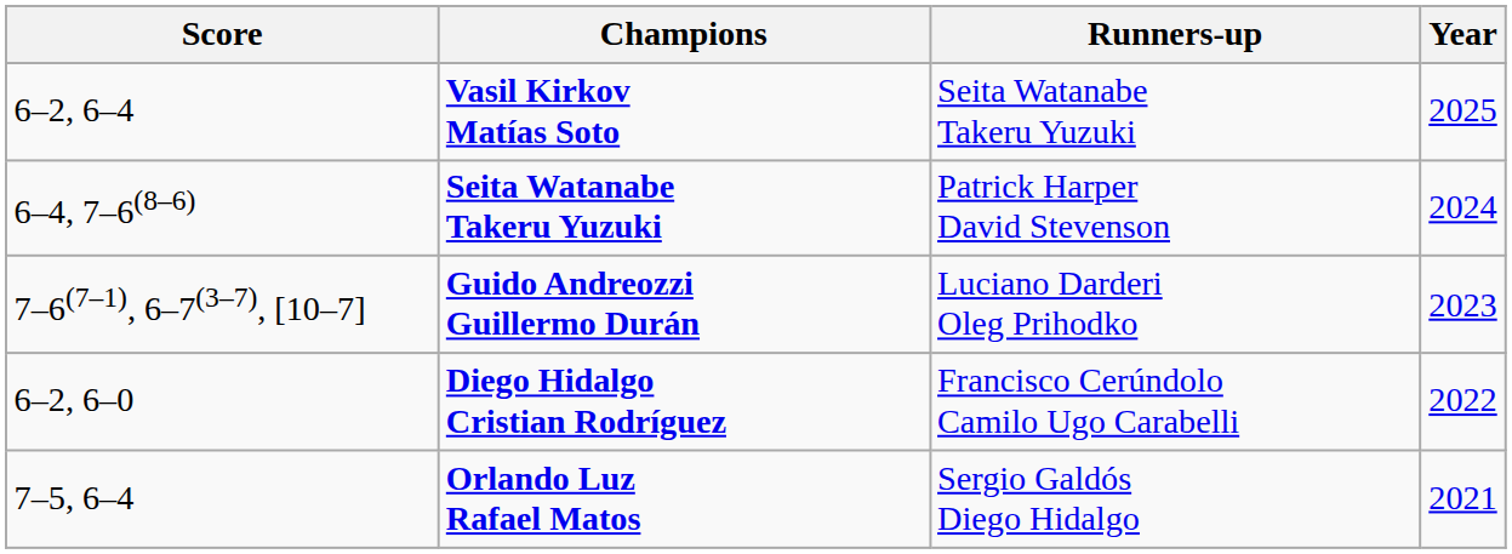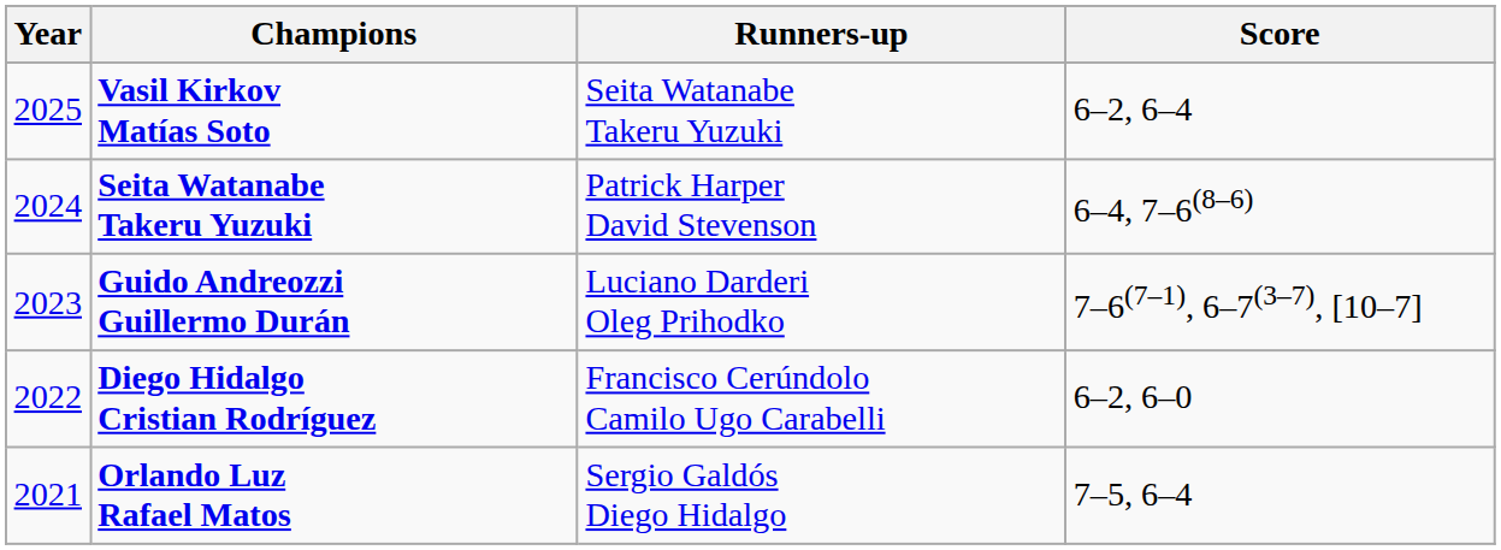 <table class="wikitable" style="font-size:90%">
 <tr>
-<th width="175">Score</th>
+<th>Year</th>
 <th width="200">Champions</th>
 <th width="200">Runners-up</th>
-<th>Year</th>
+<th width="175">Score</th>
 </tr>
 <tr>
-<td>6–2, 6–4</td>
+<td><a href='#'>2025</a></td>
 <td> <strong><a href='#'>Vasil Kirkov</a></strong><br> <strong><a href='#'>Matías Soto</a></strong></td>
 <td> <a href='#'>Seita Watanabe</a><br> <a href='#'>Takeru Yuzuki</a></td>
-<td><a href='#'>2025</a></td>
+<td>6–2, 6–4</td>
 </tr>
 <tr>
-<td>6–4, 7–6<sup>(8–6)</sup></td>
+<td><a href='#'>2024</a></td>
 <td> <strong><a href='#'>Seita Watanabe</a></strong><br> <strong><a href='#'>Takeru Yuzuki</a></strong></td>
 <td> <a href='#'>Patrick Harper</a><br> <a href='#'>David Stevenson</a></td>
-<td><a href='#'>2024</a></td>
+<td>6–4, 7–6<sup>(8–6)</sup></td>
 </tr>
 <tr>
-<td>7–6<sup>(7–1)</sup>, 6–7<sup>(3–7)</sup>, [10–7]</td>
+<td><a href='#'>2023</a></td>
 <td> <strong><a href='#'>Guido Andreozzi</a></strong><br> <strong><a href='#'>Guillermo Durán</a></strong></td>
 <td> <a href='#'>Luciano Darderi</a><br> <a href='#'>Oleg Prihodko</a></td>
-<td><a href='#'>2023</a></td>
+<td>7–6<sup>(7–1)</sup>, 6–7<sup>(3–7)</sup>, [10–7]</td>
 </tr>
 <tr>
-<td>6–2, 6–0</td>
+<td><a href='#'>2022</a></td>
 <td> <strong><a href='#'>Diego Hidalgo</a></strong><br> <strong><a href='#'>Cristian Rodríguez</a></strong></td>
 <td> <a href='#'>Francisco Cerúndolo</a><br> <a href='#'>Camilo Ugo Carabelli</a></td>
-<td><a href='#'>2022</a></td>
+<td>6–2, 6–0</td>
 </tr>
 <tr>
-<td>7–5, 6–4</td>
+<td><a href='#'>2021</a></td>
 <td> <strong><a href='#'>Orlando Luz</a></strong><br> <strong><a href='#'>Rafael Matos</a></strong></td>
 <td> <a href='#'>Sergio Galdós</a><br> <a href='#'>Diego Hidalgo</a></td>
-<td><a href='#'>2021</a></td>
+<td>7–5, 6–4</td>
 </tr>
 </table>
